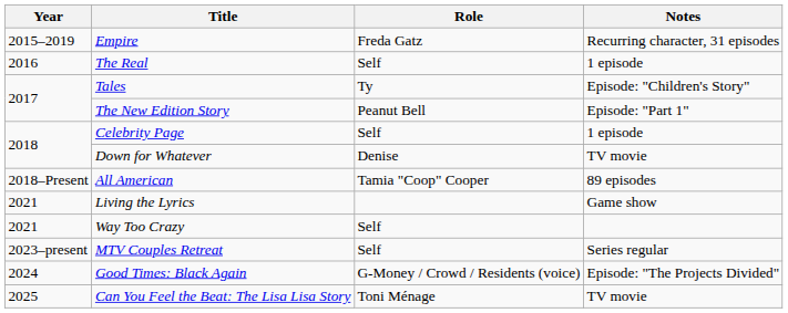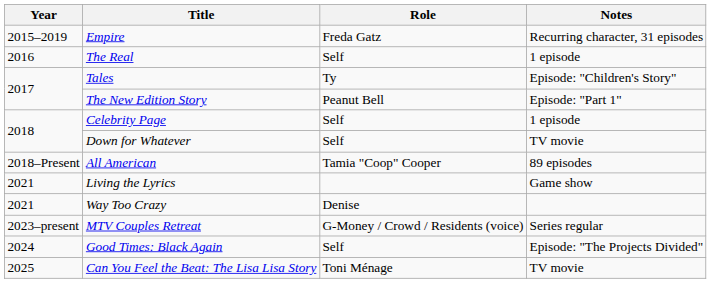 <table class="wikitable sortable">
 <tr>
 <th>Year</th>
 <th>Title</th>
 <th>Role</th>
 <th class="unsortable">Notes</th>
 </tr>
 <tr>
 <td>2015–2019</td>
 <td><em><a href='#'>Empire</a></em></td>
 <td>Freda Gatz</td>
 <td>Recurring character, 31 episodes</td>
 </tr>
 <tr>
 <td>2016</td>
 <td><em><a href='#'>The Real</a></em></td>
 <td>Self</td>
 <td>1 episode</td>
 </tr>
 <tr>
 <td rowspan="2">2017</td>
 <td><em><a href='#'>Tales</a></em></td>
 <td>Ty</td>
 <td>Episode: "Children's Story"</td>
 </tr>
 <tr>
 <td><em><a href='#'>The New Edition Story</a></em></td>
 <td>Peanut Bell</td>
 <td>Episode: "Part 1"</td>
 </tr>
 <tr>
 <td rowspan="2">2018</td>
 <td><em><a href='#'>Celebrity Page</a></em></td>
 <td>Self</td>
 <td>1 episode</td>
 </tr>
 <tr>
 <td><em>Down for Whatever</em></td>
-<td>Denise</td>
+<td>Self</td>
 <td>TV movie</td>
 </tr>
 <tr>
 <td>2018–Present</td>
 <td><em><a href='#'>All American</a></em></td>
 <td>Tamia "Coop" Cooper</td>
 <td>89 episodes</td>
 </tr>
 <tr>
 <td>2021</td>
 <td><em>Living the Lyrics</em></td>
 <td></td>
 <td>Game show</td>
 </tr>
 <tr>
 <td>2021</td>
 <td><em>Way Too Crazy</em></td>
-<td>Self</td>
+<td>Denise</td>
 <td></td>
 </tr>
 <tr>
 <td>2023–present</td>
 <td><em><a href='#'>MTV Couples Retreat</a></em></td>
-<td>Self</td>
+<td>G-Money / Crowd / Residents (voice)</td>
 <td>Series regular</td>
 </tr>
 <tr>
 <td>2024</td>
 <td><em><a href='#'>Good Times: Black Again</a></em></td>
-<td>G-Money / Crowd / Residents (voice)</td>
+<td>Self</td>
 <td>Episode: "The Projects Divided"</td>
 </tr>
 <tr>
 <td>2025</td>
 <td><em><a href='#'>Can You Feel the Beat: The Lisa Lisa Story</a></em></td>
 <td>Toni Ménage</td>
 <td>TV movie</td>
 </tr>
 </table>
